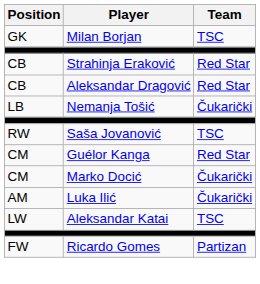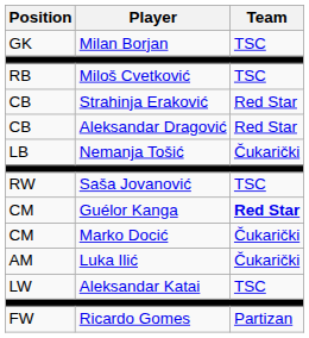 <table class="wikitable">
 <tr>
 <th>Position</th>
 <th>Player</th>
 <th>Team</th>
 </tr>
 <tr>
 <td>GK</td>
 <td> <a href='#'>Milan Borjan</a></td>
 <td><a href='#'>TSC</a></td>
 </tr>
 <tr>
 <td colspan=3 style="background: black"></td>
+</tr>
+<tr>
+<td>RB</td>
+<td> <a href='#'>Miloš Cvetković</a></td>
+<td><a href='#'>TSC</a></td>
 </tr>
 <tr>
 <td>CB</td>
 <td> <a href='#'>Strahinja Eraković</a></td>
 <td><a href='#'>Red Star</a></td>
 </tr>
 <tr>
 <td>CB</td>
 <td> <a href='#'>Aleksandar Dragović</a></td>
 <td><a href='#'>Red Star</a></td>
 </tr>
 <tr>
 <td>LB</td>
 <td> <a href='#'>Nemanja Tošić</a></td>
 <td><a href='#'>Čukarički</a></td>
 </tr>
 <tr>
 <td colspan=3 style="background: black"></td>
 </tr>
 <tr>
 <td>RW</td>
 <td> <a href='#'>Saša Jovanović</a></td>
 <td><a href='#'>TSC</a></td>
 </tr>
 <tr>
 <td>CM</td>
 <td> <a href='#'>Guélor Kanga</a></td>
-<td><a href='#'>Red Star</a></td>
+<td><strong><a href='#'>Red Star</a></strong></td>
 </tr>
 <tr>
 <td>CM</td>
 <td> <a href='#'>Marko Docić</a></td>
 <td><a href='#'>Čukarički</a></td>
 </tr>
 <tr>
 <td>AM</td>
 <td> <a href='#'>Luka Ilić</a></td>
 <td><a href='#'>Čukarički</a></td>
 </tr>
 <tr>
 <td>LW</td>
 <td> <a href='#'>Aleksandar Katai</a></td>
 <td><a href='#'>TSC</a></td>
 </tr>
 <tr>
 <td colspan=3 style="background: black"></td>
 </tr>
 <tr>
 <td>FW</td>
 <td> <a href='#'>Ricardo Gomes</a></td>
 <td><a href='#'>Partizan</a></td>
 </tr>
 </table>
